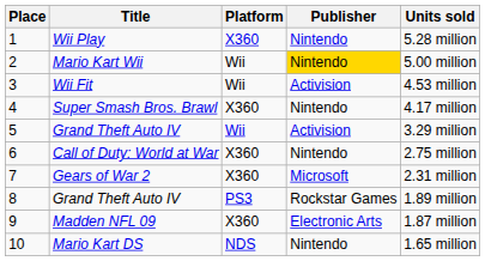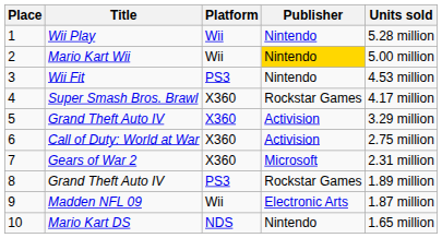 <table class="wikitable">
 <tr>
 <th>Place</th>
 <th>Title</th>
 <th>Platform</th>
 <th>Publisher</th>
 <th>Units sold</th>
 </tr>
 <tr>
 <td>1</td>
 <td><em><a href='#'>Wii Play</a></em></td>
-<td><a href='#'>X360</a></td>
+<td><a href='#'>Wii</a></td>
 <td><a href='#'>Nintendo</a></td>
 <td>5.28 million</td>
 </tr>
 <tr>
 <td>2</td>
 <td><em><a href='#'>Mario Kart Wii</a></em></td>
 <td>Wii</td>
 <td style="background: gold;">Nintendo</td>
 <td>5.00 million</td>
 </tr>
 <tr>
 <td>3</td>
 <td><em><a href='#'>Wii Fit</a></em></td>
-<td>Wii</td>
-<td><a href='#'>Activision</a></td>
+<td><a href='#'>PS3</a></td>
+<td>Nintendo</td>
 <td>4.53 million</td>
 </tr>
 <tr>
 <td>4</td>
 <td><em><a href='#'>Super Smash Bros. Brawl</a></em></td>
 <td>X360</td>
-<td>Nintendo</td>
+<td>Rockstar Games</td>
 <td>4.17 million</td>
 </tr>
 <tr>
 <td>5</td>
 <td><em><a href='#'>Grand Theft Auto IV</a></em></td>
-<td><a href='#'>Wii</a></td>
+<td><a href='#'>X360</a></td>
 <td><a href='#'>Activision</a></td>
 <td>3.29 million</td>
 </tr>
 <tr>
 <td>6</td>
 <td><em><a href='#'>Call of Duty: World at War</a></em></td>
 <td>X360</td>
-<td>Nintendo</td>
+<td><a href='#'>Activision</a></td>
 <td>2.75 million</td>
 </tr>
 <tr>
 <td>7</td>
 <td><em><a href='#'>Gears of War 2</a></em></td>
 <td>X360</td>
 <td><a href='#'>Microsoft</a></td>
 <td>2.31 million</td>
 </tr>
 <tr>
 <td>8</td>
 <td><em>Grand Theft Auto IV</em></td>
 <td><a href='#'>PS3</a></td>
 <td>Rockstar Games</td>
 <td>1.89 million</td>
 </tr>
 <tr>
 <td>9</td>
 <td><em><a href='#'>Madden NFL 09</a></em></td>
-<td>X360</td>
+<td>Wii</td>
 <td><a href='#'>Electronic Arts</a></td>
 <td>1.87 million</td>
 </tr>
 <tr>
 <td>10</td>
 <td><em><a href='#'>Mario Kart DS</a></em></td>
 <td><a href='#'>NDS</a></td>
 <td>Nintendo</td>
 <td>1.65 million</td>
 </tr>
 </table>
